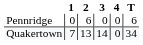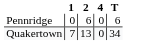 <table style="border-collapse: collapse;">
 <tr>
 <th style="text-align: left;"></th>
 <th style="text-align: center; padding: 0px 3px 0px 3px; width:12px;">1</th>
 <th style="text-align: center; padding: 0px 3px 0px 3px; width:12px;">2</th>
-<th style="text-align: center; padding: 0px 3px 0px 3px; width:12px;">3</th>
 <th style="text-align: center; padding: 0px 3px 0px 3px; width:12px;">4</th>
 <th style="text-align: center; padding: 0px 3px 0px 3px; width:12px;">T</th>
 </tr>
 <tr>
 <td style="text-align: left; border-bottom: 1px solid black; padding: 0px 3px 0px 3px;">Pennridge</td>
 <td style="border-left: 1px solid black; border-bottom: 1px solid black; text-align: right; padding: 0px 3px 0px 3px;">0</td>
 <td style="border-left: 1px solid black; border-bottom: 1px solid black; text-align: right; padding: 0px 3px 0px 3px;">6</td>
 <td style="border-left: 1px solid black; border-bottom: 1px solid black; text-align: right; padding: 0px 3px 0px 3px;">0</td>
-<td style="border-left: 1px solid black; border-bottom: 1px solid black; text-align: right; padding: 0px 3px 0px 3px;">0</td>
 <td style="border-left: 1px solid black; border-bottom: 1px solid black; text-align: right; padding: 0px 3px 0px 3px;">6</td>
 </tr>
 <tr>
 <td style="background: #f8f9fa; text-align: left; padding: 0px 3px 0px 3px;">Quakertown</td>
 <td style="background: #f8f9fa; border-left: 1px solid black; text-align: right; padding: 0px 3px 0px 3px;">7</td>
 <td style="background: #f8f9fa; border-left: 1px solid black; text-align: right; padding: 0px 3px 0px 3px;">13</td>
-<td style="background: #f8f9fa; border-left: 1px solid black; text-align: right; padding: 0px 3px 0px 3px;">14</td>
 <td style="background: #f8f9fa; border-left: 1px solid black; text-align: right; padding: 0px 3px 0px 3px;">0</td>
 <td style="background: #f8f9fa; border-left: 1px solid black; text-align: right; padding: 0px 3px 0px 3px;">34</td>
 </tr>
 </table>
